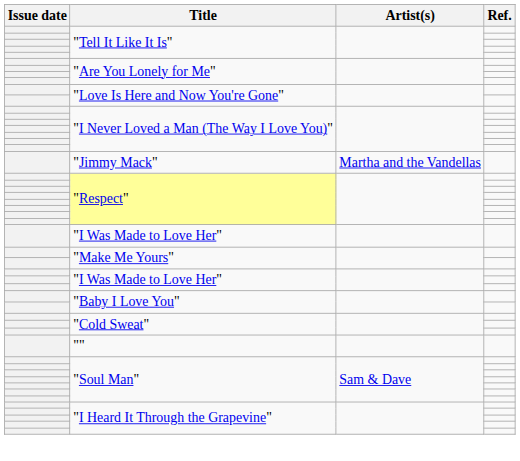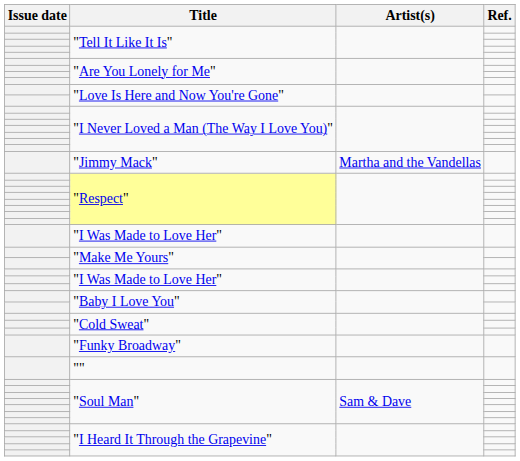 <table class="wikitable sortable plainrowheaders">
 <tr>
 <th scope=col>Issue date</th>
 <th scope=col>Title</th>
 <th scope=col>Artist(s)</th>
 <th scope=col class=unsortable>Ref.</th>
 </tr>
 <tr>
 <th scope=row></th>
 <td rowspan="5">"<a href='#'>Tell It Like It Is</a>"</td>
 <td rowspan="5"></td>
 <td align=center></td>
 </tr>
 <tr>
 <th scope=row></th>
 <td align=center></td>
 </tr>
 <tr>
 <th scope=row></th>
 <td align=center></td>
 </tr>
 <tr>
 <th scope=row></th>
 <td align=center></td>
 </tr>
 <tr>
 <th scope=row></th>
 <td align=center></td>
 </tr>
 <tr>
 <th scope=row></th>
 <td rowspan="4">"<a href='#'>Are You Lonely for Me</a>"</td>
 <td rowspan="4"></td>
 <td align=center></td>
 </tr>
 <tr>
 <th scope=row></th>
 <td align=center></td>
 </tr>
 <tr>
 <th scope=row></th>
 <td align=center></td>
 </tr>
 <tr>
 <th scope=row></th>
 <td align=center></td>
 </tr>
 <tr>
 <th scope=row></th>
 <td rowspan="2">"<a href='#'>Love Is Here and Now You're Gone</a>"</td>
 <td rowspan="2"></td>
 <td align=center></td>
 </tr>
 <tr>
 <th scope=row></th>
 <td align=center></td>
 </tr>
 <tr>
 <th scope=row></th>
 <td rowspan="7">"<a href='#'>I Never Loved a Man (The Way I Love You)</a>"</td>
 <td rowspan="7"></td>
 <td align=center></td>
 </tr>
 <tr>
 <th scope=row></th>
 <td align=center></td>
 </tr>
 <tr>
 <th scope=row></th>
 <td align=center></td>
 </tr>
 <tr>
 <th scope=row></th>
 <td align=center></td>
 </tr>
 <tr>
 <th scope=row></th>
 <td align=center></td>
 </tr>
 <tr>
 <th scope=row></th>
 <td align=center></td>
 </tr>
 <tr>
 <th scope=row></th>
 <td align=center></td>
 </tr>
 <tr>
 <th scope=row></th>
 <td>"<a href='#'>Jimmy Mack</a>"</td>
 <td><a href='#'>Martha and the Vandellas</a></td>
 <td align=center></td>
 </tr>
 <tr>
 <th scope=row></th>
 <td bgcolor=#FFFF99 rowspan="8">"<a href='#'>Respect</a>" </td>
 <td rowspan="8"></td>
 <td align=center></td>
 </tr>
 <tr>
 <th scope=row></th>
 <td align=center></td>
 </tr>
 <tr>
 <th scope=row></th>
 <td align=center></td>
 </tr>
 <tr>
 <th scope=row></th>
 <td align=center></td>
 </tr>
 <tr>
 <th scope=row></th>
 <td align=center></td>
 </tr>
 <tr>
 <th scope=row></th>
 <td align=center></td>
 </tr>
 <tr>
 <th scope=row></th>
 <td align=center></td>
 </tr>
 <tr>
 <th scope=row></th>
 <td align=center></td>
 </tr>
 <tr>
 <th scope=row></th>
 <td>"<a href='#'>I Was Made to Love Her</a>"</td>
 <td></td>
 <td align=center></td>
 </tr>
 <tr>
 <th scope=row></th>
 <td rowspan="2">"<a href='#'>Make Me Yours</a>"</td>
 <td rowspan="2"></td>
 <td align=center></td>
 </tr>
 <tr>
 <th scope=row></th>
 <td align=center></td>
 </tr>
 <tr>
 <th scope=row></th>
 <td rowspan="3">"<a href='#'>I Was Made to Love Her</a>"</td>
 <td rowspan="3"></td>
 <td align=center></td>
 </tr>
 <tr>
 <th scope=row></th>
 <td align=center></td>
 </tr>
 <tr>
 <th scope=row></th>
 <td align=center></td>
 </tr>
 <tr>
 <th scope=row></th>
 <td rowspan="2">"<a href='#'>Baby I Love You</a>"</td>
 <td rowspan="2"></td>
 <td align=center></td>
 </tr>
 <tr>
 <th scope=row></th>
 <td align=center></td>
 </tr>
 <tr>
 <th scope=row></th>
 <td rowspan="3">"<a href='#'>Cold Sweat</a>"</td>
 <td rowspan="3"></td>
 <td align=center></td>
 </tr>
 <tr>
 <th scope=row></th>
 <td align=center></td>
 </tr>
 <tr>
 <th scope=row></th>
 <td align=center></td>
 </tr>
 <tr>
 <th scope=row></th>
+<td>"<a href='#'>Funky Broadway</a>"</td>
+<td></td>
+<td align=center></td>
+</tr>
+<tr>
+<th scope=row></th>
 <td>""</td>
 <td></td>
 <td align=center></td>
 </tr>
 <tr>
 <th scope=row></th>
 <td rowspan="7">"<a href='#'>Soul Man</a>"</td>
 <td rowspan="7"><a href='#'>Sam & Dave</a></td>
 <td align=center></td>
 </tr>
 <tr>
 <th scope=row></th>
 <td align=center></td>
 </tr>
 <tr>
 <th scope=row></th>
 <td align=center></td>
 </tr>
 <tr>
 <th scope=row></th>
 <td align=center></td>
 </tr>
 <tr>
 <th scope=row></th>
 <td align=center></td>
 </tr>
 <tr>
 <th scope=row></th>
 <td align=center></td>
 </tr>
 <tr>
 <th scope=row></th>
 <td align=center></td>
 </tr>
 <tr>
 <th scope=row></th>
 <td rowspan="5">"<a href='#'>I Heard It Through the Grapevine</a>"</td>
 <td rowspan="5"></td>
 <td align=center></td>
 </tr>
 <tr>
 <th scope=row></th>
 <td align=center></td>
 </tr>
 <tr>
 <th scope=row></th>
 <td align=center></td>
 </tr>
 <tr>
 <th scope=row></th>
 <td align=center></td>
 </tr>
 <tr>
 <th scope=row></th>
 <td align=center></td>
 </tr>
 </table>
